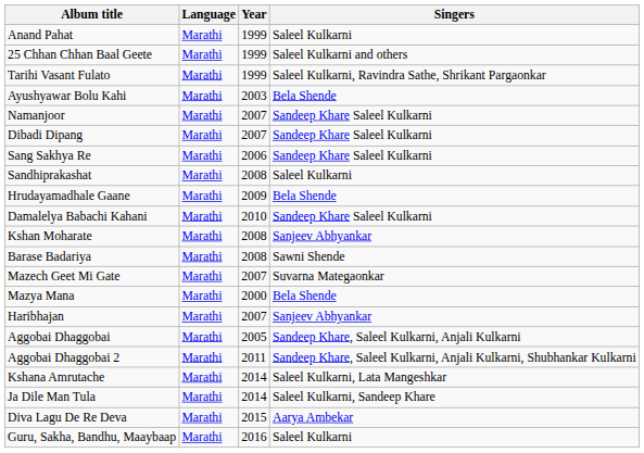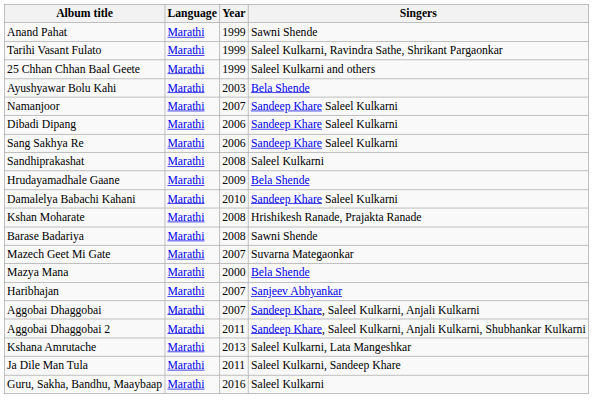 <table class="wikitable sortable">
 <tr>
 <th>Album title</th>
 <th>Language</th>
 <th>Year</th>
 <th>Singers</th>
 </tr>
 <tr>
 <td>Anand Pahat</td>
 <td><a href='#'>Marathi</a></td>
 <td>1999</td>
-<td>Saleel Kulkarni</td>
+<td>Sawni Shende</td>
+</tr>
+<tr>
+<td>Tarihi Vasant Fulato</td>
+<td><a href='#'>Marathi</a></td>
+<td>1999</td>
+<td>Saleel Kulkarni, Ravindra Sathe, Shrikant Pargaonkar</td>
 </tr>
 <tr>
 <td>25 Chhan Chhan Baal Geete</td>
 <td><a href='#'>Marathi</a></td>
 <td>1999</td>
 <td>Saleel Kulkarni and others</td>
-</tr>
-<tr>
-<td>Tarihi Vasant Fulato</td>
-<td><a href='#'>Marathi</a></td>
-<td>1999</td>
-<td>Saleel Kulkarni, Ravindra Sathe, Shrikant Pargaonkar</td>
 </tr>
 <tr>
 <td>Ayushyawar Bolu Kahi</td>
 <td><a href='#'>Marathi</a></td>
 <td>2003</td>
 <td><a href='#'>Bela Shende</a></td>
 </tr>
 <tr>
 <td>Namanjoor</td>
 <td><a href='#'>Marathi</a></td>
 <td>2007</td>
 <td><a href='#'>Sandeep Khare</a> Saleel Kulkarni</td>
 </tr>
 <tr>
 <td>Dibadi Dipang</td>
 <td><a href='#'>Marathi</a></td>
-<td>2007</td>
+<td>2006</td>
 <td><a href='#'>Sandeep Khare</a> Saleel Kulkarni</td>
 </tr>
 <tr>
 <td>Sang Sakhya Re</td>
 <td><a href='#'>Marathi</a></td>
 <td>2006</td>
 <td><a href='#'>Sandeep Khare</a> Saleel Kulkarni</td>
 </tr>
 <tr>
 <td>Sandhiprakashat</td>
 <td><a href='#'>Marathi</a></td>
 <td>2008</td>
 <td>Saleel Kulkarni</td>
 </tr>
 <tr>
 <td>Hrudayamadhale Gaane</td>
 <td><a href='#'>Marathi</a></td>
 <td>2009</td>
 <td><a href='#'>Bela Shende</a></td>
 </tr>
 <tr>
 <td>Damalelya Babachi Kahani</td>
 <td><a href='#'>Marathi</a></td>
 <td>2010</td>
 <td><a href='#'>Sandeep Khare</a> Saleel Kulkarni</td>
 </tr>
 <tr>
 <td>Kshan Moharate</td>
 <td><a href='#'>Marathi</a></td>
 <td>2008</td>
-<td><a href='#'>Sanjeev Abhyankar</a></td>
+<td>Hrishikesh Ranade, Prajakta Ranade</td>
 </tr>
 <tr>
 <td>Barase Badariya</td>
 <td><a href='#'>Marathi</a></td>
 <td>2008</td>
 <td>Sawni Shende</td>
 </tr>
 <tr>
 <td>Mazech Geet Mi Gate</td>
 <td><a href='#'>Marathi</a></td>
 <td>2007</td>
 <td>Suvarna Mategaonkar</td>
 </tr>
 <tr>
 <td>Mazya Mana</td>
 <td><a href='#'>Marathi</a></td>
 <td>2000</td>
 <td><a href='#'>Bela Shende</a></td>
 </tr>
 <tr>
 <td>Haribhajan</td>
 <td><a href='#'>Marathi</a></td>
 <td>2007</td>
 <td><a href='#'>Sanjeev Abhyankar</a></td>
 </tr>
 <tr>
 <td>Aggobai Dhaggobai</td>
 <td><a href='#'>Marathi</a></td>
-<td>2005</td>
+<td>2007</td>
 <td><a href='#'>Sandeep Khare</a>, Saleel Kulkarni, Anjali Kulkarni</td>
 </tr>
 <tr>
 <td>Aggobai Dhaggobai 2</td>
 <td><a href='#'>Marathi</a></td>
 <td>2011</td>
 <td><a href='#'>Sandeep Khare</a>, Saleel Kulkarni, Anjali Kulkarni, Shubhankar Kulkarni</td>
 </tr>
 <tr>
 <td>Kshana Amrutache</td>
 <td><a href='#'>Marathi</a></td>
-<td>2014</td>
+<td>2013</td>
 <td>Saleel Kulkarni, Lata Mangeshkar</td>
 </tr>
 <tr>
 <td>Ja Dile Man Tula</td>
 <td><a href='#'>Marathi</a></td>
-<td>2014</td>
+<td>2011</td>
 <td>Saleel Kulkarni, Sandeep Khare</td>
-</tr>
-<tr>
-<td>Diva Lagu De Re Deva</td>
-<td><a href='#'>Marathi</a></td>
-<td>2015</td>
-<td><a href='#'>Aarya Ambekar</a></td>
 </tr>
 <tr>
 <td>Guru, Sakha, Bandhu, Maaybaap</td>
 <td><a href='#'>Marathi</a></td>
 <td>2016</td>
 <td>Saleel Kulkarni</td>
 </tr>
 </table>
